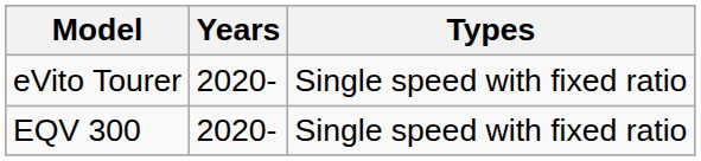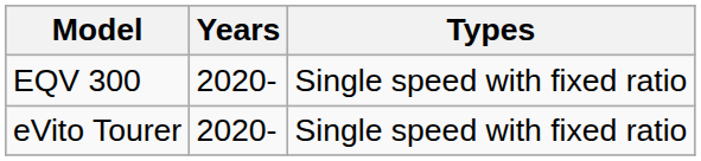 <table class="wikitable sortable collapsible">
 <tr>
 <th>Model</th>
 <th>Years</th>
 <th>Types</th>
 </tr>
 <tr>
+<td>EQV 300</td>
+<td>2020-</td>
+<td>Single speed with fixed ratio</td>
+</tr>
+<tr>
 <td>eVito Tourer</td>
 <td>2020-</td>
 <td>Single speed with fixed ratio</td>
 </tr>
-<tr>
-<td>EQV 300</td>
-<td>2020-</td>
-<td>Single speed with fixed ratio</td>
-</tr>
 </table>
